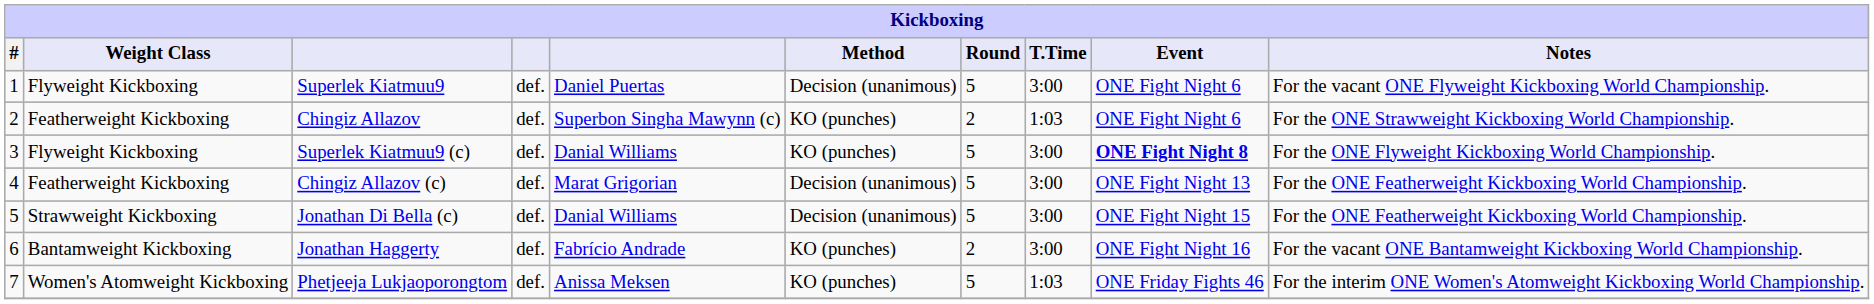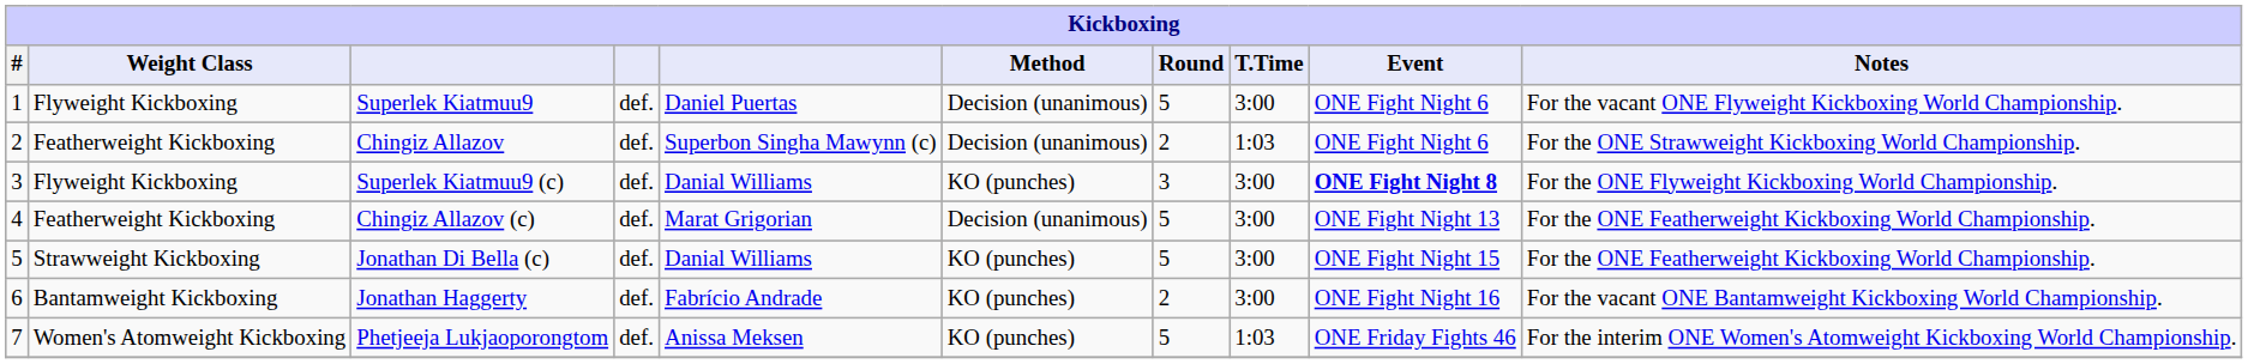 <table class="wikitable" style="font-size: 75%;">
 <tr>
 <th colspan="10" style="background-color: #ccf; color: #000080; text-align: center;"><strong>Kickboxing</strong></th>
 </tr>
 <tr>
 <th scope="col">#</th>
 <th colspan="1" style="background-color: #E6E8FA; color: #000000; text-align: center;">Weight Class</th>
 <th colspan="1" style="background-color: #E6E8FA; color: #000000; text-align: center;"></th>
 <th colspan="1" style="background-color: #E6E8FA; color: #000000; text-align: center;"></th>
 <th colspan="1" style="background-color: #E6E8FA; color: #000000; text-align: center;"></th>
 <th colspan="1" style="background-color: #E6E8FA; color: #000000; text-align: center;">Method</th>
 <th colspan="1" style="background-color: #E6E8FA; color: #000000; text-align: center;">Round</th>
 <th colspan="1" style="background-color: #E6E8FA; color: #000000; text-align: center;">T.Time</th>
 <th colspan="1" style="background-color: #E6E8FA; color: #000000; text-align: center;">Event</th>
 <th colspan="1" style="background-color: #E6E8FA; color: #000000; text-align: center;">Notes</th>
 </tr>
 <tr>
 <td>1</td>
 <td>Flyweight Kickboxing</td>
 <td><a href='#'>Superlek Kiatmuu9</a></td>
 <td>def.</td>
 <td><a href='#'>Daniel Puertas</a></td>
 <td>Decision (unanimous)</td>
 <td>5</td>
 <td>3:00</td>
 <td><a href='#'>ONE Fight Night 6</a></td>
 <td>For the vacant <a href='#'>ONE Flyweight Kickboxing World Championship</a>.</td>
 </tr>
 <tr>
 <td>2</td>
 <td>Featherweight Kickboxing</td>
 <td><a href='#'>Chingiz Allazov</a></td>
 <td>def.</td>
 <td><a href='#'>Superbon Singha Mawynn</a> (c)</td>
-<td>KO (punches)</td>
+<td>Decision (unanimous)</td>
 <td>2</td>
 <td>1:03</td>
 <td><a href='#'>ONE Fight Night 6</a></td>
 <td>For the <a href='#'>ONE Strawweight Kickboxing World Championship</a>.</td>
 </tr>
 <tr>
 <td>3</td>
 <td>Flyweight Kickboxing</td>
 <td><a href='#'>Superlek Kiatmuu9</a> (c)</td>
 <td>def.</td>
 <td><a href='#'>Danial Williams</a></td>
 <td>KO (punches)</td>
-<td>5</td>
+<td>3</td>
 <td>3:00</td>
 <td><strong><a href='#'>ONE Fight Night 8</a></strong></td>
 <td>For the <a href='#'>ONE Flyweight Kickboxing World Championship</a>.</td>
 </tr>
 <tr>
 <td>4</td>
 <td>Featherweight Kickboxing</td>
 <td><a href='#'>Chingiz Allazov</a> (c)</td>
 <td>def.</td>
 <td><a href='#'>Marat Grigorian</a></td>
 <td>Decision (unanimous)</td>
 <td>5</td>
 <td>3:00</td>
 <td><a href='#'>ONE Fight Night 13</a></td>
 <td>For the <a href='#'>ONE Featherweight Kickboxing World Championship</a>.</td>
 </tr>
 <tr>
 <td>5</td>
 <td>Strawweight Kickboxing</td>
 <td><a href='#'>Jonathan Di Bella</a> (c)</td>
 <td>def.</td>
 <td><a href='#'>Danial Williams</a></td>
-<td>Decision (unanimous)</td>
+<td>KO (punches)</td>
 <td>5</td>
 <td>3:00</td>
 <td><a href='#'>ONE Fight Night 15</a></td>
 <td>For the <a href='#'>ONE Featherweight Kickboxing World Championship</a>.</td>
 </tr>
 <tr>
 <td>6</td>
 <td>Bantamweight Kickboxing</td>
 <td><a href='#'>Jonathan Haggerty</a></td>
 <td>def.</td>
 <td><a href='#'>Fabrício Andrade</a></td>
 <td>KO (punches)</td>
 <td>2</td>
 <td>3:00</td>
 <td><a href='#'>ONE Fight Night 16</a></td>
 <td>For the vacant <a href='#'>ONE Bantamweight Kickboxing World Championship</a>.</td>
 </tr>
 <tr>
 <td>7</td>
 <td>Women's Atomweight Kickboxing</td>
 <td><a href='#'>Phetjeeja Lukjaoporongtom</a></td>
 <td>def.</td>
 <td><a href='#'>Anissa Meksen</a></td>
 <td>KO (punches)</td>
 <td>5</td>
 <td>1:03</td>
 <td><a href='#'>ONE Friday Fights 46</a></td>
 <td>For the interim <a href='#'>ONE Women's Atomweight Kickboxing World Championship</a>.</td>
 </tr>
 <tr>
 </tr>
 </table>
